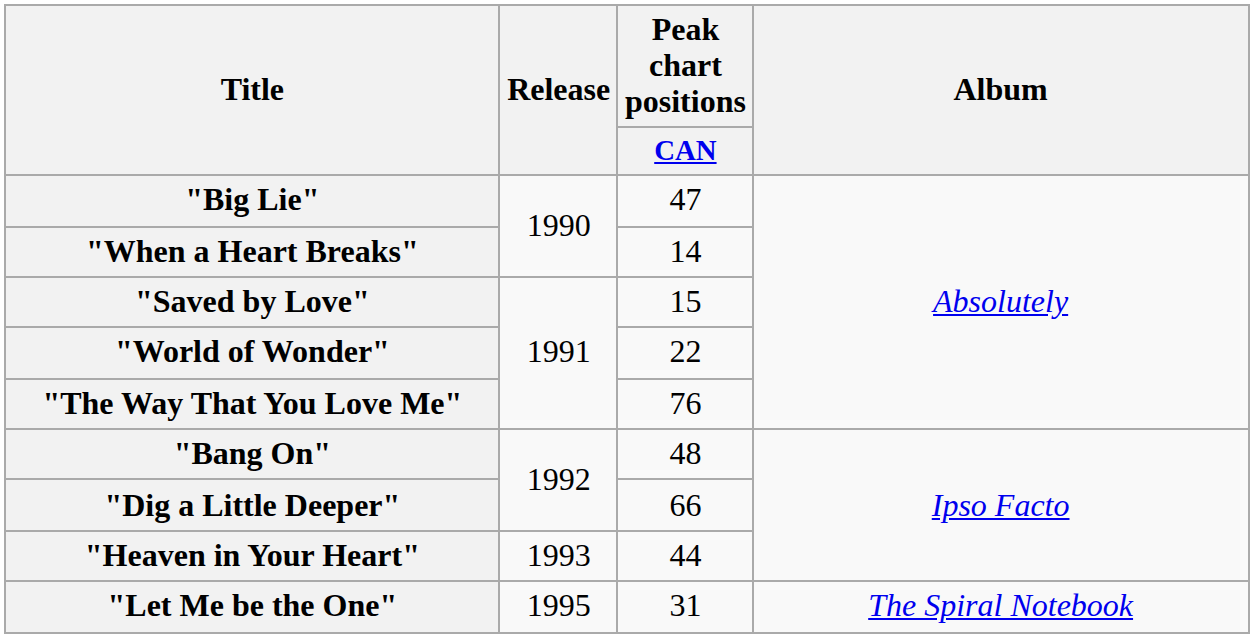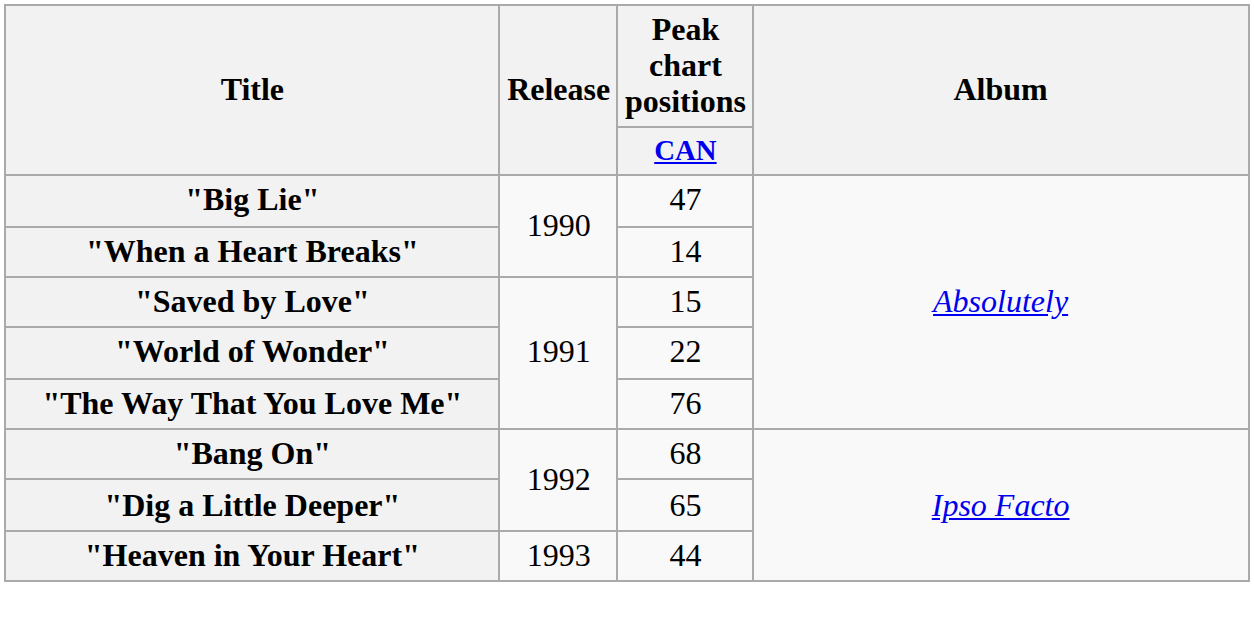 <table class="wikitable plainrowheaders" style="text-align:center;">
 <tr>
 <th scope="col" rowspan="2" style="width:15em;">Title</th>
 <th scope="col" rowspan="2" style="width:0.5em;">Release</th>
 <th colspan="1" scope="col">Peak chart positions</th>
 <th scope="col" rowspan="2" style="width:15em;">Album</th>
 </tr>
 <tr>
 <th scope="col" style="width:2.9em;font-size:90%;"><a href='#'>CAN</a></th>
 </tr>
 <tr>
 <th scope="row">"Big Lie"</th>
 <td rowspan=2>1990</td>
 <td>47</td>
 <td rowspan=5><em><a href='#'>Absolutely</a></em></td>
 </tr>
 <tr>
 <th scope="row">"When a Heart Breaks"</th>
 <td>14</td>
 </tr>
 <tr>
 <th scope="row">"Saved by Love"</th>
 <td rowspan=3>1991</td>
 <td>15</td>
 </tr>
 <tr>
 <th scope="row">"World of Wonder"</th>
 <td>22</td>
 </tr>
 <tr>
 <th scope="row">"The Way That You Love Me"</th>
 <td>76</td>
 </tr>
 <tr>
 <th scope="row">"Bang On"</th>
 <td rowspan=2>1992</td>
-<td>48</td>
+<td>68</td>
 <td rowspan=3><em><a href='#'>Ipso Facto</a></em></td>
 </tr>
 <tr>
 <th scope="row">"Dig a Little Deeper"</th>
-<td>66</td>
+<td>65</td>
 </tr>
 <tr>
 <th scope="row">"Heaven in Your Heart"</th>
 <td>1993</td>
 <td>44</td>
 </tr>
-<tr>
-<th scope="row">"Let Me be the One"</th>
-<td>1995</td>
-<td>31</td>
-<td><em><a href='#'>The Spiral Notebook</a></em></td>
-</tr>
 </table>
